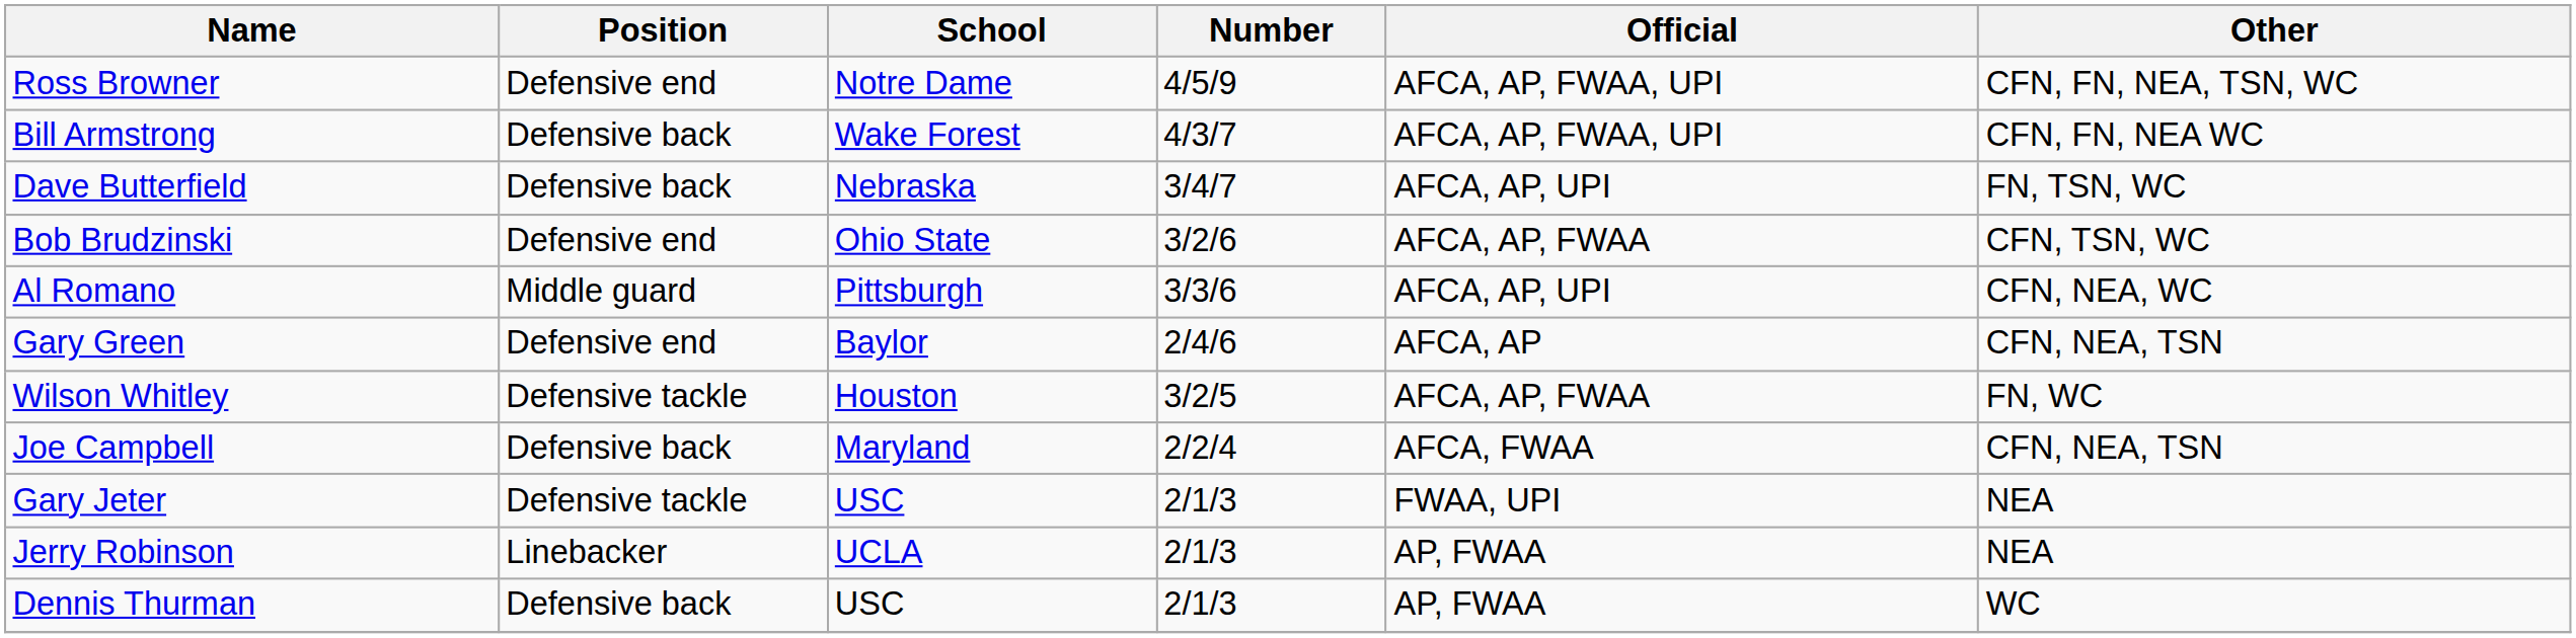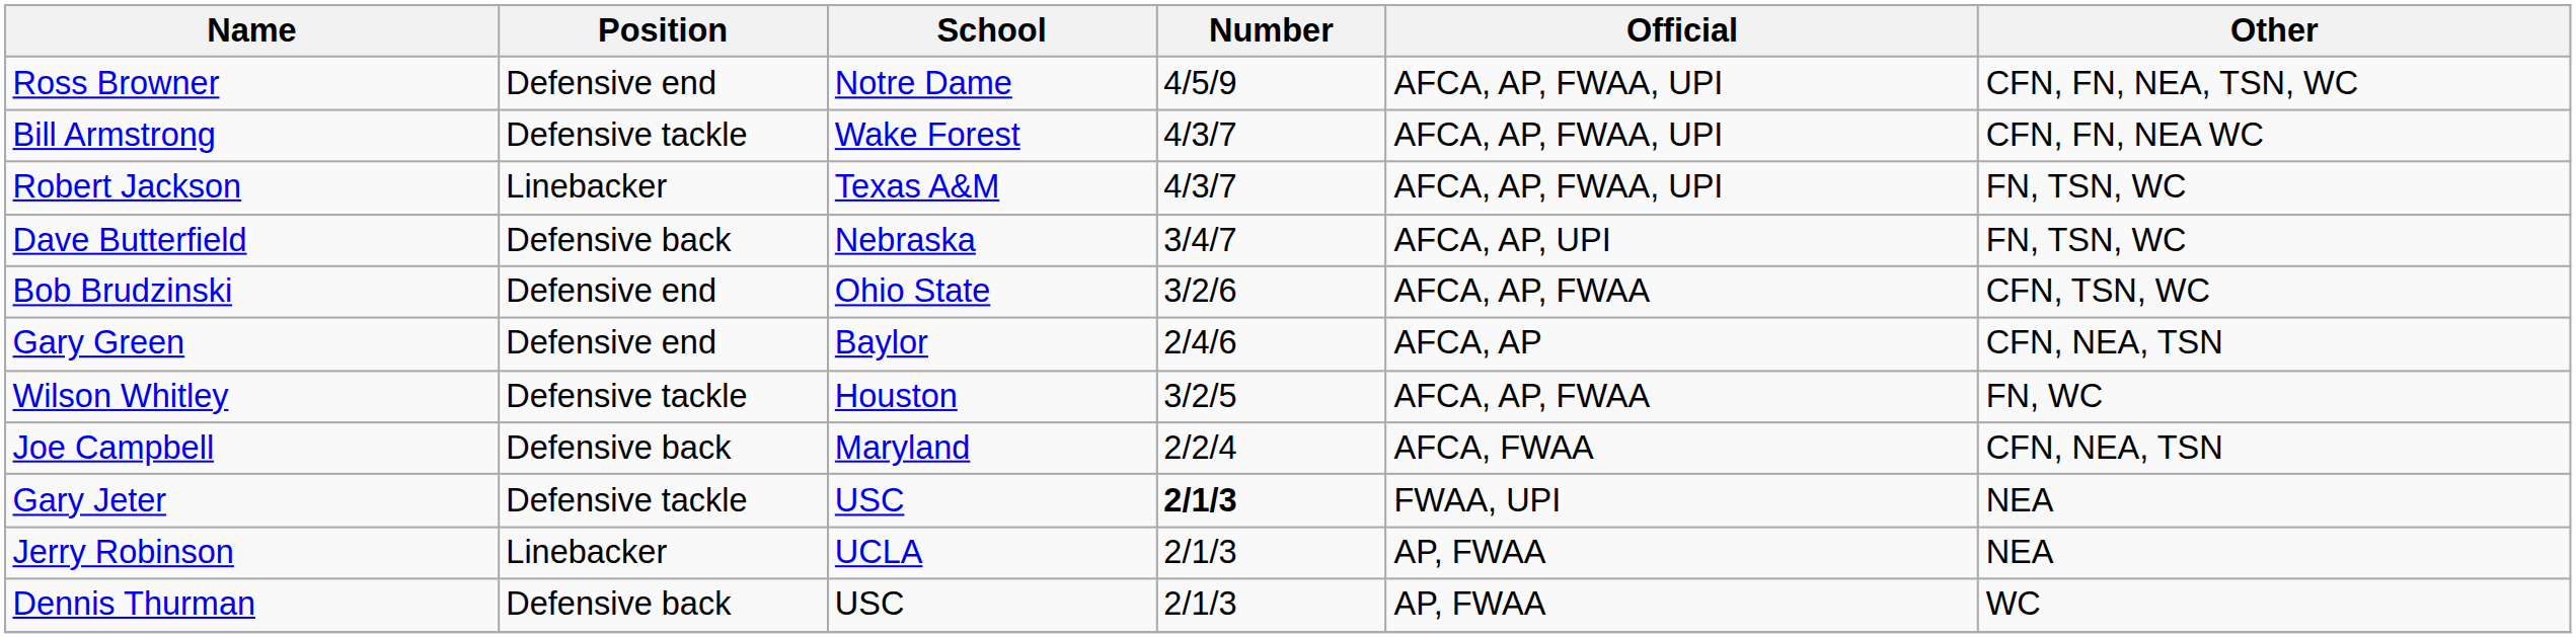 <table class="wikitable sortable">
 <tr>
 <th bgcolor="#DDDDFF" width="15%">Name</th>
 <th bgcolor="#DDDDFF" width="10%">Position</th>
 <th bgcolor="#DDDDFF" width="10%">School</th>
 <th bgcolor="#DDDDFF" width="7%">Number</th>
 <th bgcolor="#DDDDFF" width="18%">Official</th>
 <th bgcolor="#DDDDFF" width="18%">Other</th>
 </tr>
 <tr align="left">
 <td><a href='#'>Ross Browner</a></td>
 <td>Defensive end</td>
 <td><a href='#'>Notre Dame</a></td>
 <td>4/5/9</td>
 <td>AFCA, AP, FWAA, UPI</td>
 <td>CFN, FN, NEA, TSN, WC</td>
 </tr>
 <tr align="left">
 <td><a href='#'>Bill Armstrong</a></td>
-<td>Defensive back</td>
+<td>Defensive tackle</td>
 <td><a href='#'>Wake Forest</a></td>
 <td>4/3/7</td>
 <td>AFCA, AP, FWAA, UPI</td>
 <td>CFN, FN, NEA WC</td>
+</tr>
+<tr align="left">
+<td><a href='#'>Robert Jackson</a></td>
+<td>Linebacker</td>
+<td><a href='#'>Texas A&M</a></td>
+<td>4/3/7</td>
+<td>AFCA, AP, FWAA, UPI</td>
+<td>FN, TSN, WC</td>
 </tr>
 <tr align="left">
 <td><a href='#'>Dave Butterfield</a></td>
 <td>Defensive back</td>
 <td><a href='#'>Nebraska</a></td>
 <td>3/4/7</td>
 <td>AFCA, AP, UPI</td>
 <td>FN, TSN, WC</td>
 </tr>
 <tr align="left">
 <td><a href='#'>Bob Brudzinski</a></td>
 <td>Defensive end</td>
 <td><a href='#'>Ohio State</a></td>
 <td>3/2/6</td>
 <td>AFCA, AP, FWAA</td>
 <td>CFN, TSN, WC</td>
-</tr>
-<tr align="left">
-<td><a href='#'>Al Romano</a></td>
-<td>Middle guard</td>
-<td><a href='#'>Pittsburgh</a></td>
-<td>3/3/6</td>
-<td>AFCA, AP, UPI</td>
-<td>CFN, NEA, WC</td>
 </tr>
 <tr align="left">
 <td><a href='#'>Gary Green</a></td>
 <td>Defensive end</td>
 <td><a href='#'>Baylor</a></td>
 <td>2/4/6</td>
 <td>AFCA, AP</td>
 <td>CFN, NEA, TSN</td>
 </tr>
 <tr align="left">
 <td><a href='#'>Wilson Whitley</a></td>
 <td>Defensive tackle</td>
 <td><a href='#'>Houston</a></td>
 <td>3/2/5</td>
 <td>AFCA, AP, FWAA</td>
 <td>FN, WC</td>
 </tr>
 <tr align="left">
 <td><a href='#'>Joe Campbell</a></td>
 <td>Defensive back</td>
 <td><a href='#'>Maryland</a></td>
 <td>2/2/4</td>
 <td>AFCA, FWAA</td>
 <td>CFN, NEA, TSN</td>
 </tr>
 <tr align="left">
 <td><a href='#'>Gary Jeter</a></td>
 <td>Defensive tackle</td>
 <td><a href='#'>USC</a></td>
-<td>2/1/3</td>
+<td><strong>2/1/3</strong></td>
 <td>FWAA, UPI</td>
 <td>NEA</td>
 </tr>
 <tr align="left">
 <td><a href='#'>Jerry Robinson</a></td>
 <td>Linebacker</td>
 <td><a href='#'>UCLA</a></td>
 <td>2/1/3</td>
 <td>AP, FWAA</td>
 <td>NEA</td>
 </tr>
 <tr align="left">
 <td><a href='#'>Dennis Thurman</a></td>
 <td>Defensive back</td>
 <td>USC</td>
 <td>2/1/3</td>
 <td>AP, FWAA</td>
 <td>WC</td>
 </tr>
 <tr align="left">
 </tr>
 </table>
